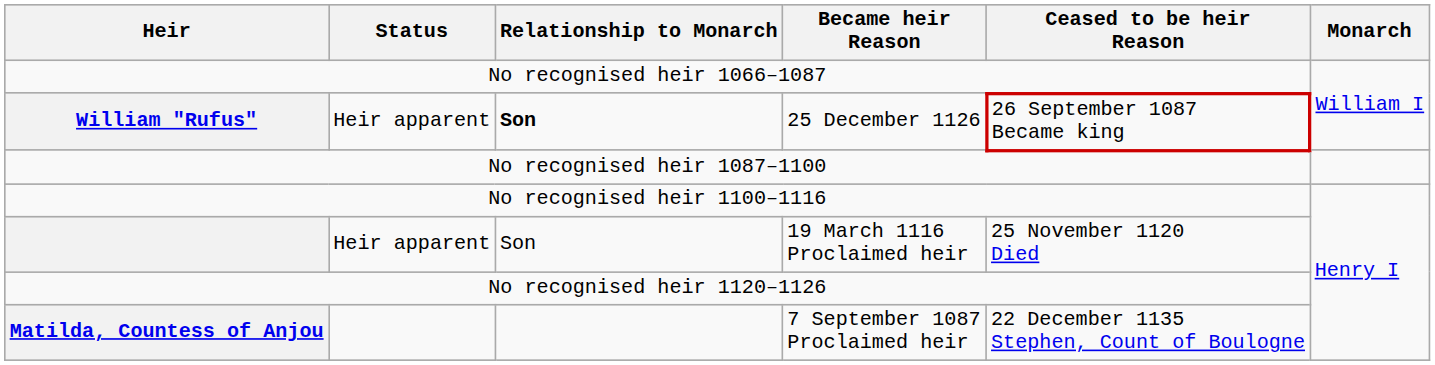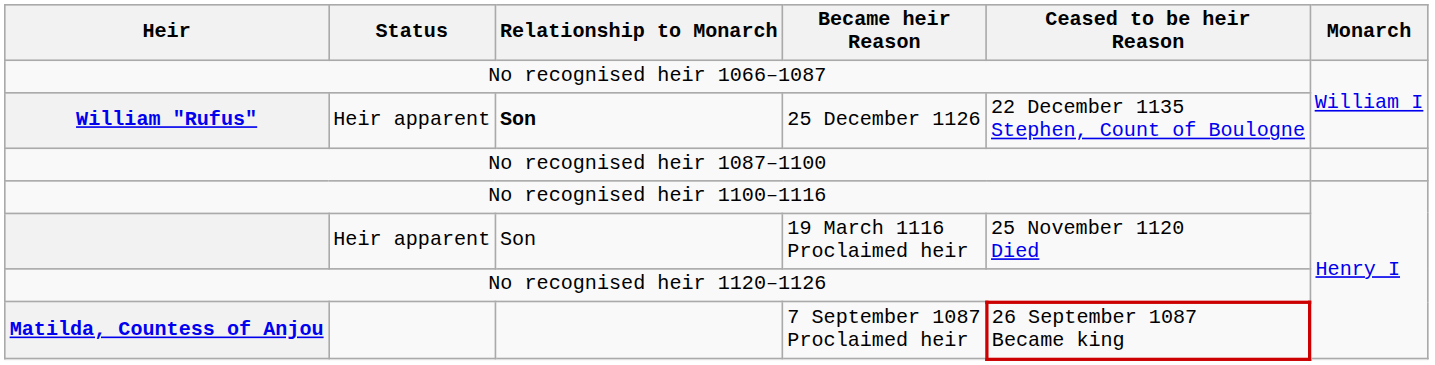 <table class="wikitable" style="font-size:95%">
 <tr>
 <th>Heir</th>
 <th>Status</th>
 <th>Relationship to Monarch</th>
 <th>Became heir<br>Reason</th>
 <th>Ceased to be heir<br>Reason</th>
 <th>Monarch</th>
 </tr>
 <tr>
 <td colspan=5 style="text-align:center">No recognised heir 1066–1087</td>
 <td rowspan=2><a href='#'>William I</a></td>
 </tr>
 <tr>
 <th><a href='#'>William "Rufus"</a></th>
 <td>Heir apparent</td>
 <td><strong>Son</strong></td>
 <td>25 December 1126<br></td>
-<td style="border-width:2px; border-color:#CC0000">26 September 1087<br>Became king</td>
+<td>22 December 1135<br> <a href='#'>Stephen, Count of Boulogne</a></td>
 </tr>
 <tr>
 <td colspan=5 style="text-align:center">No recognised heir 1087–1100</td>
 <td></td>
 </tr>
 <tr>
 <td colspan=5 style="text-align:center">No recognised heir 1100–1116</td>
 <td rowspan=4><a href='#'>Henry I</a></td>
 </tr>
 <tr>
 <th></th>
 <td>Heir apparent</td>
 <td>Son</td>
 <td>19 March 1116<br>Proclaimed heir</td>
 <td>25 November 1120<br><a href='#'>Died</a></td>
 </tr>
 <tr>
 <td colspan=5 style="text-align:center">No recognised heir 1120–1126</td>
 </tr>
 <tr>
 <th><a href='#'>Matilda, Countess of Anjou</a></th>
 <td></td>
 <td></td>
 <td>7 September 1087<br>Proclaimed heir</td>
-<td>22 December 1135<br> <a href='#'>Stephen, Count of Boulogne</a></td>
+<td style="border-width:2px; border-color:#CC0000">26 September 1087<br>Became king</td>
 </tr>
 </table>
